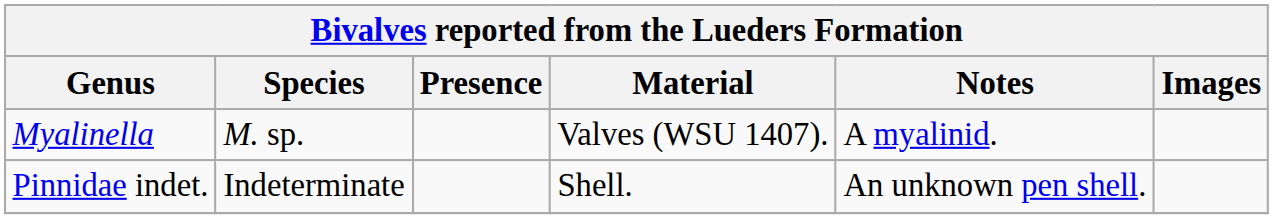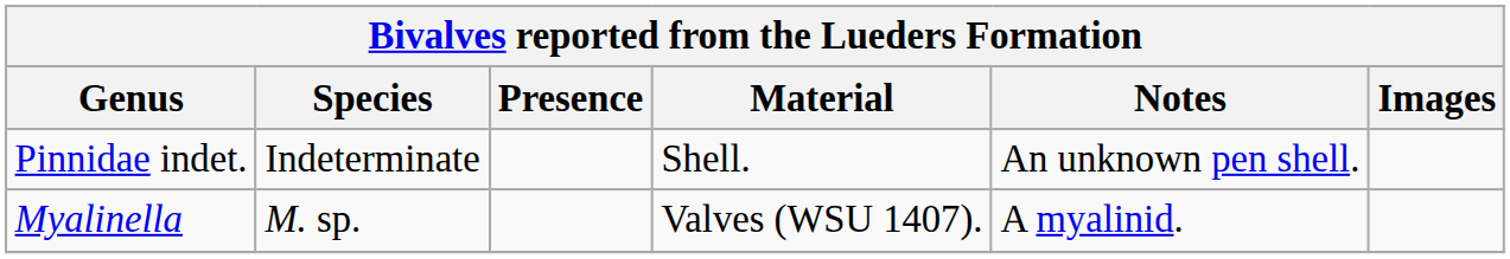 <table class="wikitable" align="center">
 <tr>
 <th colspan="6" align="center"><strong><a href='#'>Bivalves</a> reported from the Lueders Formation</strong></th>
 </tr>
 <tr>
 <th>Genus</th>
 <th>Species</th>
 <th>Presence</th>
 <th><strong>Material</strong></th>
 <th>Notes</th>
 <th>Images</th>
 </tr>
 <tr>
+<td><a href='#'>Pinnidae</a> indet.</td>
+<td>Indeterminate</td>
+<td></td>
+<td>Shell.</td>
+<td>An unknown <a href='#'>pen shell</a>.</td>
+<td></td>
+</tr>
+<tr>
 <td><em><a href='#'>Myalinella</a></em></td>
 <td><em>M.</em> sp.</td>
 <td></td>
 <td>Valves (WSU 1407).</td>
 <td>A <a href='#'>myalinid</a>.</td>
 <td></td>
 </tr>
 <tr>
-<td><a href='#'>Pinnidae</a> indet.</td>
-<td>Indeterminate</td>
-<td></td>
-<td>Shell.</td>
-<td>An unknown <a href='#'>pen shell</a>.</td>
-<td></td>
-</tr>
-<tr>
 </tr>
 </table>
